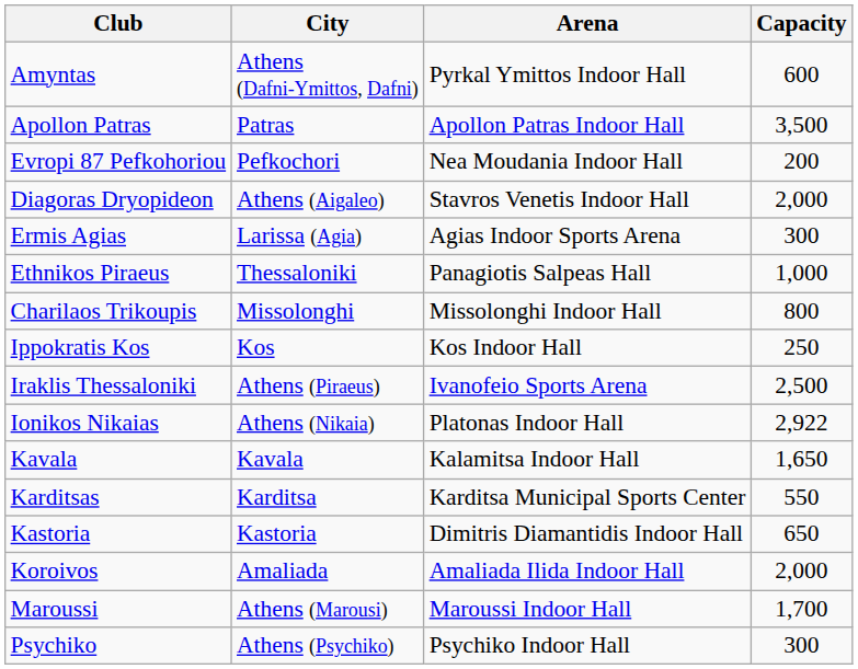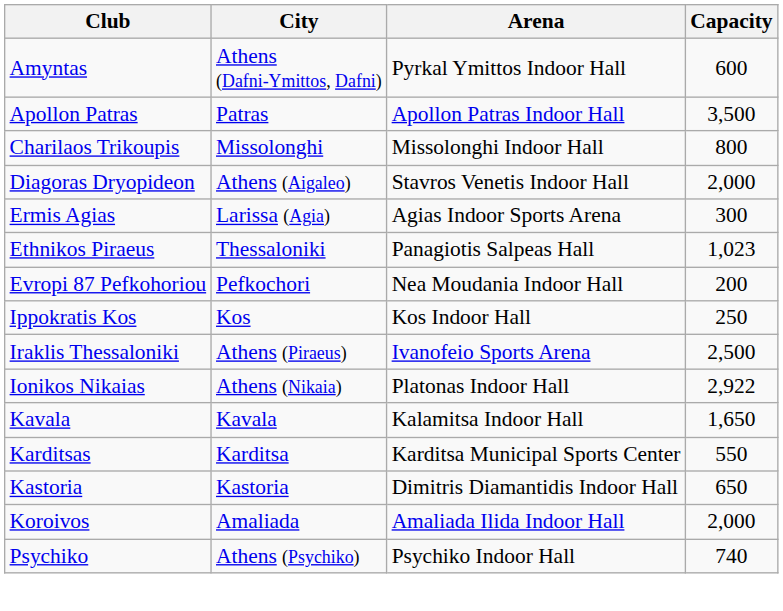 <table class="wikitable sortable">
 <tr>
 <th>Club</th>
 <th>City</th>
 <th>Arena</th>
 <th>Capacity</th>
 </tr>
 <tr>
 <td><a href='#'>Amyntas</a></td>
 <td><a href='#'>Athens</a> <br><small>(<a href='#'>Dafni-Ymittos</a>, <a href='#'>Dafni</a>)</small></td>
 <td>Pyrkal Ymittos Indoor Hall</td>
 <td style="text-align:center;">600</td>
 </tr>
 <tr>
 <td><a href='#'>Apollon Patras</a></td>
 <td><a href='#'>Patras</a></td>
 <td><a href='#'>Apollon Patras Indoor Hall</a></td>
 <td style="text-align:center;">3,500</td>
 </tr>
 <tr>
-<td><a href='#'>Evropi 87 Pefkohoriou</a></td>
-<td><a href='#'>Pefkochori</a></td>
-<td>Nea Moudania Indoor Hall</td>
-<td style="text-align:center;">200</td>
+<td><a href='#'>Charilaos Trikoupis</a></td>
+<td><a href='#'>Missolonghi</a></td>
+<td>Missolonghi Indoor Hall</td>
+<td style="text-align:center;">800</td>
 </tr>
 <tr>
 <td><a href='#'>Diagoras Dryopideon</a></td>
 <td><a href='#'>Athens</a> <small>(<a href='#'>Aigaleo</a>)</small></td>
 <td>Stavros Venetis Indoor Hall</td>
 <td style="text-align:center;">2,000</td>
 </tr>
 <tr>
 <td><a href='#'>Ermis Agias</a></td>
 <td><a href='#'>Larissa</a> <small>(<a href='#'>Agia</a>)</small></td>
 <td>Agias Indoor Sports Arena</td>
 <td style="text-align:center;">300</td>
 </tr>
 <tr>
 <td><a href='#'>Ethnikos Piraeus</a></td>
 <td><a href='#'>Thessaloniki</a></td>
 <td>Panagiotis Salpeas Hall</td>
-<td style="text-align:center;">1,000</td>
+<td style="text-align:center;">1,023</td>
 </tr>
 <tr>
-<td><a href='#'>Charilaos Trikoupis</a></td>
-<td><a href='#'>Missolonghi</a></td>
-<td>Missolonghi Indoor Hall</td>
-<td style="text-align:center;">800</td>
+<td><a href='#'>Evropi 87 Pefkohoriou</a></td>
+<td><a href='#'>Pefkochori</a></td>
+<td>Nea Moudania Indoor Hall</td>
+<td style="text-align:center;">200</td>
 </tr>
 <tr>
 <td><a href='#'>Ippokratis Kos</a></td>
 <td><a href='#'>Kos</a></td>
 <td>Kos Indoor Hall</td>
 <td style="text-align:center;">250</td>
 </tr>
 <tr>
 <td><a href='#'>Iraklis Thessaloniki</a></td>
 <td><a href='#'>Athens</a> <small>(<a href='#'>Piraeus</a>)</small></td>
 <td><a href='#'>Ivanofeio Sports Arena</a></td>
 <td style="text-align:center;">2,500</td>
 </tr>
 <tr>
 <td><a href='#'>Ionikos Nikaias</a></td>
 <td><a href='#'>Athens</a> <small>(<a href='#'>Nikaia</a>)</small></td>
 <td>Platonas Indoor Hall</td>
 <td style="text-align:center;">2,922</td>
 </tr>
 <tr>
 <td><a href='#'>Kavala</a></td>
 <td><a href='#'>Kavala</a></td>
 <td>Kalamitsa Indoor Hall</td>
 <td style="text-align:center;">1,650</td>
 </tr>
 <tr>
 <td><a href='#'>Karditsas</a></td>
 <td><a href='#'>Karditsa</a></td>
 <td>Karditsa Municipal Sports Center</td>
 <td style="text-align:center;">550</td>
 </tr>
 <tr>
 <td><a href='#'>Kastoria</a></td>
 <td><a href='#'>Kastoria</a></td>
 <td>Dimitris Diamantidis Indoor Hall</td>
 <td style="text-align:center;">650</td>
 </tr>
 <tr>
 <td><a href='#'>Koroivos</a></td>
 <td><a href='#'>Amaliada</a></td>
 <td><a href='#'>Amaliada Ilida Indoor Hall</a></td>
 <td style="text-align:center;">2,000</td>
 </tr>
 <tr>
-<td><a href='#'>Maroussi</a></td>
-<td><a href='#'>Athens</a> <small>(<a href='#'>Marousi</a>)</small></td>
-<td><a href='#'>Maroussi Indoor Hall</a></td>
-<td style="text-align:center;">1,700</td>
-</tr>
-<tr>
 <td><a href='#'>Psychiko</a></td>
 <td><a href='#'>Athens</a> <small>(<a href='#'>Psychiko</a>)</small></td>
 <td>Psychiko Indoor Hall</td>
-<td style="text-align:center;">300</td>
+<td style="text-align:center;">740</td>
 </tr>
 </table>
